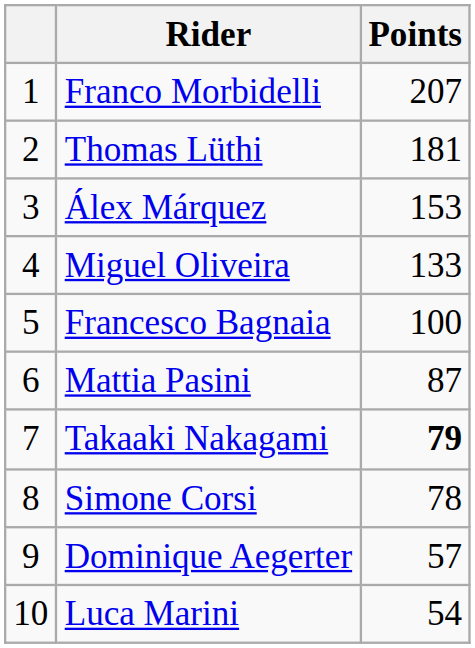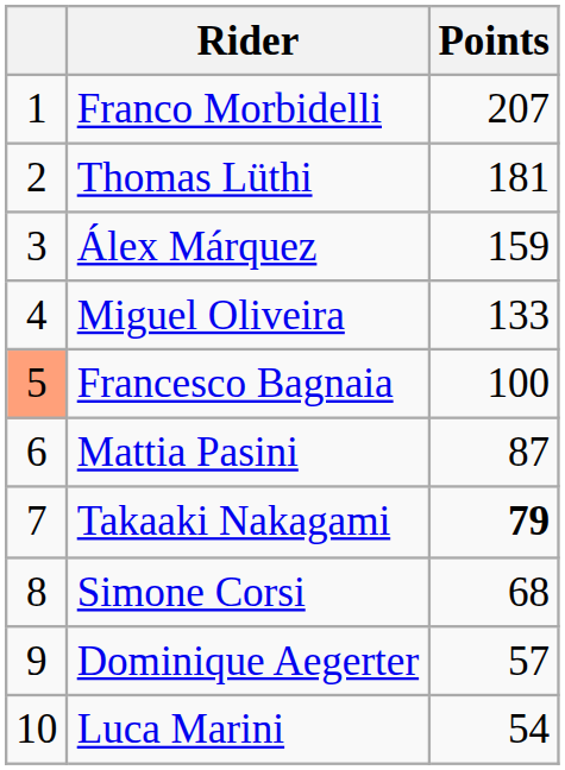 <table class="wikitable" style="font-size: 95%;">
 <tr>
 <th></th>
 <th>Rider</th>
 <th>Points</th>
 </tr>
 <tr>
 <td align=center>1</td>
 <td> <a href='#'>Franco Morbidelli</a></td>
 <td align=right>207</td>
 </tr>
 <tr>
 <td align=center>2</td>
 <td> <a href='#'>Thomas Lüthi</a></td>
 <td align=right>181</td>
 </tr>
 <tr>
 <td align=center>3</td>
 <td> <a href='#'>Álex Márquez</a></td>
-<td align=right>153</td>
+<td align=right>159</td>
 </tr>
 <tr>
 <td align=center>4</td>
 <td> <a href='#'>Miguel Oliveira</a></td>
 <td align=right>133</td>
 </tr>
 <tr>
-<td align=center>5</td>
+<td align=center style="background: lightsalmon;">5</td>
 <td> <a href='#'>Francesco Bagnaia</a></td>
 <td align=right>100</td>
 </tr>
 <tr>
 <td align=center>6</td>
 <td> <a href='#'>Mattia Pasini</a></td>
 <td align=right>87</td>
 </tr>
 <tr>
 <td align=center>7</td>
 <td> <a href='#'>Takaaki Nakagami</a></td>
 <td align=right><strong>79</strong></td>
 </tr>
 <tr>
 <td align=center>8</td>
 <td> <a href='#'>Simone Corsi</a></td>
-<td align=right>78</td>
+<td align=right>68</td>
 </tr>
 <tr>
 <td align=center>9</td>
 <td> <a href='#'>Dominique Aegerter</a></td>
 <td align=right>57</td>
 </tr>
 <tr>
 <td align=center>10</td>
 <td> <a href='#'>Luca Marini</a></td>
 <td align=right>54</td>
 </tr>
 </table>
